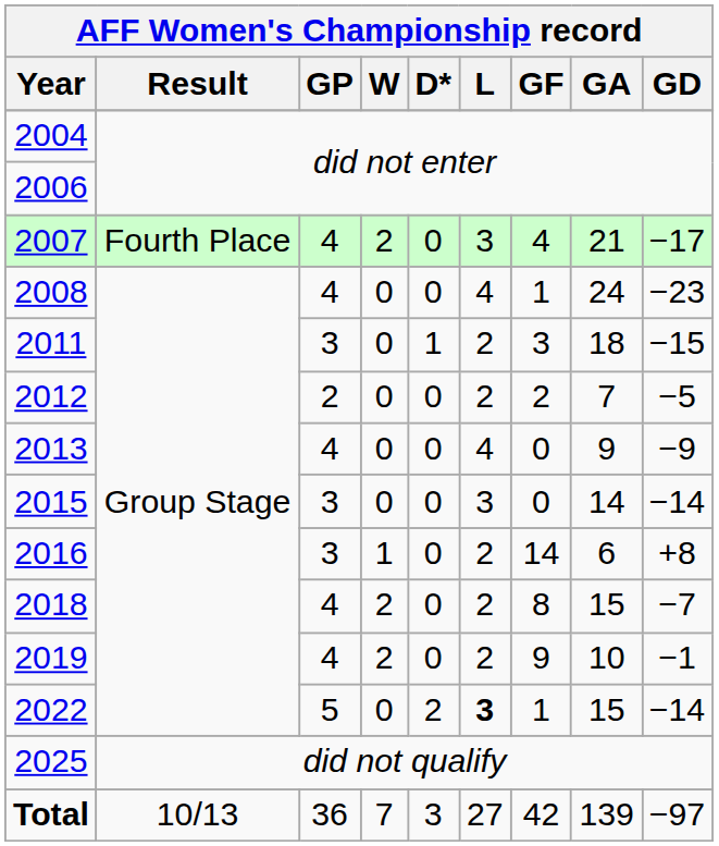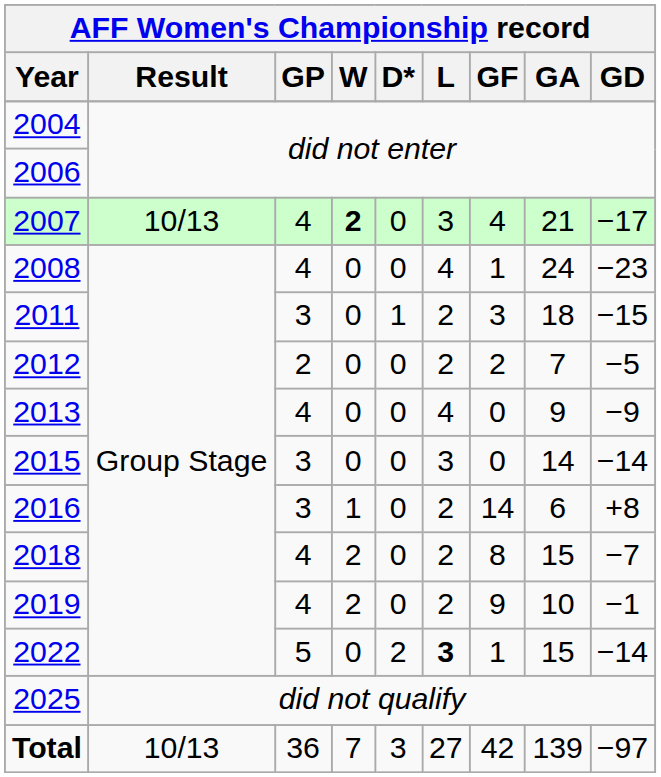 <table class="wikitable" style="text-align: center;">
 <tr>
 <th colspan=10><a href='#'>AFF Women's Championship</a> record</th>
 </tr>
 <tr>
 <th>Year</th>
 <th>Result</th>
 <th>GP</th>
 <th>W</th>
 <th>D*</th>
 <th>L</th>
 <th>GF</th>
 <th>GA</th>
 <th>GD</th>
 </tr>
 <tr>
 </tr>
 <tr>
 <td> <a href='#'>2004</a></td>
 <td rowspan="2" colspan="8"><em>did not enter</em></td>
 </tr>
 <tr>
 <td> <a href='#'>2006</a></td>
 </tr>
 <tr style="background:#ccffcc;">
 <td> <a href='#'>2007</a></td>
-<td>Fourth Place</td>
+<td>10/13</td>
 <td>4</td>
-<td>2</td>
+<td><strong>2</strong></td>
 <td>0</td>
 <td>3</td>
 <td>4</td>
 <td>21</td>
 <td>−17</td>
 </tr>
 <tr>
 <td> <a href='#'>2008</a></td>
 <td rowspan="9">Group Stage</td>
 <td>4</td>
 <td>0</td>
 <td>0</td>
 <td>4</td>
 <td>1</td>
 <td>24</td>
 <td>−23</td>
 </tr>
 <tr>
 <td> <a href='#'>2011</a></td>
 <td>3</td>
 <td>0</td>
 <td>1</td>
 <td>2</td>
 <td>3</td>
 <td>18</td>
 <td>−15</td>
 </tr>
 <tr>
 <td> <a href='#'>2012</a></td>
 <td>2</td>
 <td>0</td>
 <td>0</td>
 <td>2</td>
 <td>2</td>
 <td>7</td>
 <td>−5</td>
 </tr>
 <tr>
 <td> <a href='#'>2013</a></td>
 <td>4</td>
 <td>0</td>
 <td>0</td>
 <td>4</td>
 <td>0</td>
 <td>9</td>
 <td>−9</td>
 </tr>
 <tr>
 <td> <a href='#'>2015</a></td>
 <td>3</td>
 <td>0</td>
 <td>0</td>
 <td>3</td>
 <td>0</td>
 <td>14</td>
 <td>−14</td>
 </tr>
 <tr>
 <td> <a href='#'>2016</a></td>
 <td>3</td>
 <td>1</td>
 <td>0</td>
 <td>2</td>
 <td>14</td>
 <td>6</td>
 <td>+8</td>
 </tr>
 <tr>
 <td> <a href='#'>2018</a></td>
 <td>4</td>
 <td>2</td>
 <td>0</td>
 <td>2</td>
 <td>8</td>
 <td>15</td>
 <td>−7</td>
 </tr>
 <tr>
 <td> <a href='#'>2019</a></td>
 <td>4</td>
 <td>2</td>
 <td>0</td>
 <td>2</td>
 <td>9</td>
 <td>10</td>
 <td>−1</td>
 </tr>
 <tr>
 <td> <a href='#'>2022</a></td>
 <td>5</td>
 <td>0</td>
 <td>2</td>
 <td><strong>3</strong></td>
 <td>1</td>
 <td>15</td>
 <td>−14</td>
 </tr>
 <tr>
 <td> <a href='#'>2025</a></td>
 <td colspan="8"><em>did not qualify</em></td>
 </tr>
 <tr>
 <td><strong>Total</strong></td>
 <td>10/13</td>
 <td>36</td>
 <td>7</td>
 <td>3</td>
 <td>27</td>
 <td>42</td>
 <td>139</td>
 <td>−97</td>
 </tr>
 </table>
